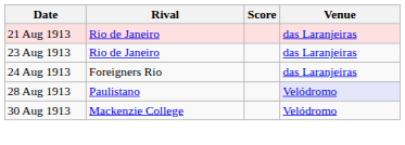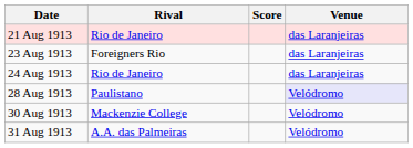 <table class="wikitable sortable">
 <tr>
 <th width=100px>Date</th>
 <th width=200px>Rival</th>
 <th width=40px>Score</th>
 <th width=150px>Venue</th>
 </tr>
 <tr style="background:#ffe0e0">
 <td>21 Aug 1913</td>
 <td> <a href='#'>Rio de Janeiro</a></td>
 <td></td>
 <td><a href='#'>das Laranjeiras</a></td>
 </tr>
 <tr>
 <td>23 Aug 1913</td>
-<td> <a href='#'>Rio de Janeiro</a></td>
+<td> Foreigners Rio</td>
 <td></td>
 <td><a href='#'>das Laranjeiras</a></td>
 </tr>
 <tr>
 <td>24 Aug 1913</td>
-<td> Foreigners Rio</td>
+<td> <a href='#'>Rio de Janeiro</a></td>
 <td></td>
 <td><a href='#'>das Laranjeiras</a></td>
 </tr>
 <tr>
 <td>28 Aug 1913</td>
 <td> <a href='#'>Paulistano</a></td>
 <td></td>
 <td style="background: lavender;"><a href='#'>Velódromo</a></td>
 </tr>
 <tr>
 <td>30 Aug 1913</td>
 <td> <a href='#'>Mackenzie College</a></td>
 <td></td>
 <td><a href='#'>Velódromo</a></td>
 </tr>
+<tr>
+<td>31 Aug 1913</td>
+<td> <a href='#'>A.A. das Palmeiras</a></td>
+<td></td>
+<td><a href='#'>Velódromo</a></td>
+</tr>
 </table>
